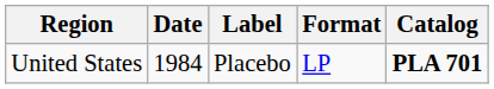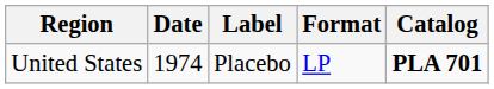 <table class="wikitable">
 <tr>
 <th>Region</th>
 <th>Date</th>
 <th>Label</th>
 <th>Format</th>
 <th>Catalog</th>
 </tr>
 <tr>
 <td>United States</td>
-<td>1984</td>
+<td>1974</td>
 <td>Placebo</td>
 <td><a href='#'>LP</a></td>
 <td><strong>PLA 701</strong></td>
 </tr>
 </table>
